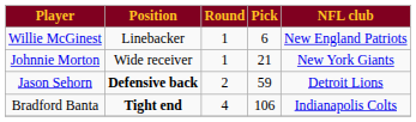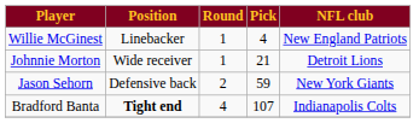 <table class="wikitable">
 <tr align="center"  style="background:#800020;color:#ffc322;">
 <td><strong>Player</strong></td>
 <td><strong>Position</strong></td>
 <td><strong>Round</strong></td>
 <td><strong>Pick</strong></td>
 <td><strong>NFL club</strong></td>
 </tr>
 <tr align="center" bgcolor="">
 <td><a href='#'>Willie McGinest</a></td>
 <td>Linebacker</td>
 <td>1</td>
-<td>6</td>
+<td>4</td>
 <td><a href='#'>New England Patriots</a></td>
 </tr>
 <tr align="center" bgcolor="">
 <td><a href='#'>Johnnie Morton</a></td>
 <td>Wide receiver</td>
 <td>1</td>
 <td>21</td>
-<td><a href='#'>New York Giants</a></td>
+<td><a href='#'>Detroit Lions</a></td>
 </tr>
 <tr align="center" bgcolor="">
 <td><a href='#'>Jason Sehorn</a></td>
-<td><strong>Defensive back</strong></td>
+<td>Defensive back</td>
 <td>2</td>
 <td>59</td>
-<td><a href='#'>Detroit Lions</a></td>
+<td><a href='#'>New York Giants</a></td>
 </tr>
 <tr align="center" bgcolor="">
 <td>Bradford Banta</td>
 <td><strong>Tight end</strong></td>
 <td>4</td>
-<td>106</td>
+<td>107</td>
 <td><a href='#'>Indianapolis Colts</a></td>
 </tr>
 <tr align="center" bgcolor="">
 </tr>
 </table>
